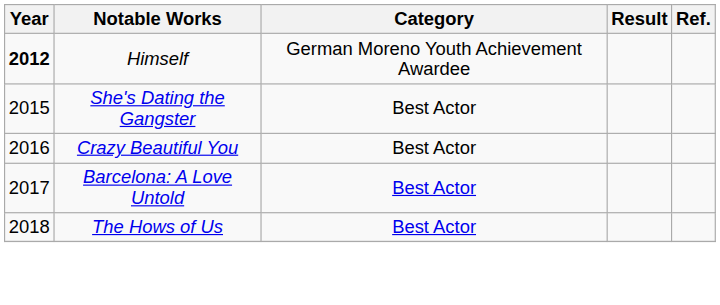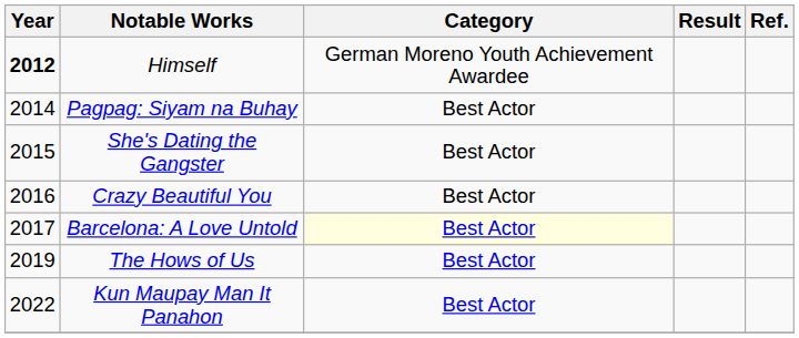 <table class="wikitable" style="text-align:center" width=70%>
 <tr>
 <th>Year</th>
 <th>Notable Works</th>
 <th>Category</th>
 <th>Result</th>
 <th>Ref.</th>
 </tr>
 <tr>
 <td><strong>2012</strong></td>
 <td><em>Himself</em></td>
 <td>German Moreno Youth Achievement Awardee</td>
+<td></td>
+<td></td>
+</tr>
+<tr>
+<td>2014</td>
+<td><em><a href='#'>Pagpag: Siyam na Buhay</a></em></td>
+<td>Best Actor</td>
 <td></td>
 <td></td>
 </tr>
 <tr>
 <td>2015</td>
 <td><em><a href='#'>She's Dating the Gangster</a></em></td>
 <td>Best Actor</td>
 <td></td>
 <td></td>
 </tr>
 <tr>
 <td>2016</td>
 <td><em><a href='#'>Crazy Beautiful You</a></em></td>
 <td>Best Actor</td>
 <td></td>
 <td></td>
 </tr>
 <tr>
 <td>2017</td>
 <td><em><a href='#'>Barcelona: A Love Untold</a></em></td>
+<td style="background: lightyellow;"><a href='#'>Best Actor</a></td>
+<td></td>
+<td></td>
+</tr>
+<tr>
+<td>2019</td>
+<td><em><a href='#'>The Hows of Us</a></em></td>
 <td><a href='#'>Best Actor</a></td>
 <td></td>
 <td></td>
 </tr>
 <tr>
-<td>2018</td>
-<td><em><a href='#'>The Hows of Us</a></em></td>
+<td>2022</td>
+<td><em><a href='#'>Kun Maupay Man It Panahon</a></em></td>
 <td><a href='#'>Best Actor</a></td>
 <td></td>
 <td></td>
 </tr>
 <tr>
 </tr>
 </table>
